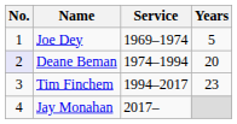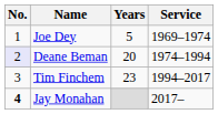 <table class="wikitable">
 <tr>
 <th>No.</th>
 <th>Name</th>
+<th>Years</th>
 <th>Service</th>
-<th>Years</th>
 </tr>
 <tr>
 <td align=center>1</td>
 <td><a href='#'>Joe Dey</a></td>
+<td align=center>5</td>
 <td>1969–1974</td>
-<td align=center>5</td>
 </tr>
 <tr>
 <td align=center style="background: lavender;">2</td>
 <td><a href='#'>Deane Beman</a></td>
+<td align=center>20</td>
 <td>1974–1994</td>
-<td align=center>20</td>
 </tr>
 <tr>
 <td align=center>3</td>
 <td><a href='#'>Tim Finchem</a></td>
+<td align=center>23</td>
 <td>1994–2017</td>
-<td align=center>23</td>
 </tr>
 <tr>
-<td align=center>4</td>
+<td align=center><strong>4</strong></td>
 <td><a href='#'>Jay Monahan</a></td>
+<td style="background:#DCDCDC;"> </td>
 <td>2017–</td>
-<td style="background:#DCDCDC;"> </td>
 </tr>
 </table>
